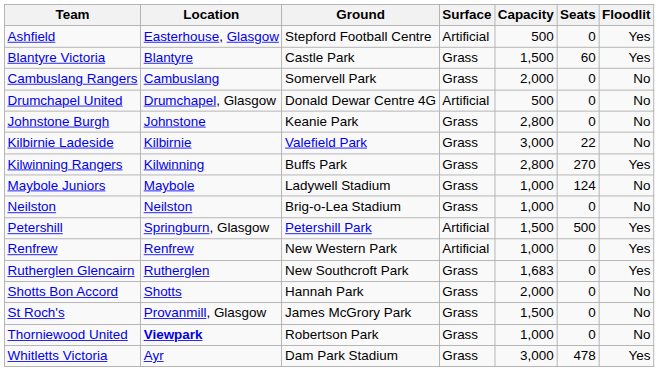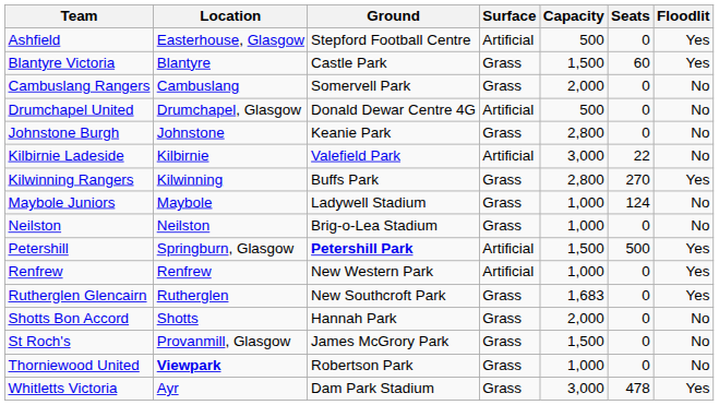 <table class="wikitable sortable">
 <tr>
 <th>Team</th>
 <th>Location</th>
 <th>Ground</th>
 <th>Surface</th>
 <th data-sort-type="number">Capacity</th>
 <th data-sort-type="number">Seats</th>
 <th>Floodlit</th>
 </tr>
 <tr>
 <td><a href='#'>Ashfield</a></td>
 <td><a href='#'>Easterhouse</a>, <a href='#'>Glasgow</a></td>
 <td>Stepford Football Centre</td>
 <td>Artificial</td>
 <td align=right>500</td>
 <td align=right>0</td>
 <td align=right>Yes</td>
 </tr>
 <tr>
 <td><a href='#'>Blantyre Victoria</a></td>
 <td><a href='#'>Blantyre</a></td>
 <td>Castle Park</td>
 <td>Grass</td>
 <td align=right>1,500</td>
 <td align=right>60</td>
 <td align=right>Yes</td>
 </tr>
 <tr>
 <td><a href='#'>Cambuslang Rangers</a></td>
 <td><a href='#'>Cambuslang</a></td>
 <td>Somervell Park</td>
 <td>Grass</td>
 <td align=right>2,000</td>
 <td align=right>0</td>
 <td align=right>No</td>
 </tr>
 <tr>
 <td><a href='#'>Drumchapel United</a></td>
 <td><a href='#'>Drumchapel</a>, Glasgow</td>
 <td>Donald Dewar Centre 4G</td>
 <td>Artificial</td>
 <td align=right>500</td>
 <td align=right>0</td>
 <td align=right>No</td>
 </tr>
 <tr>
 <td><a href='#'>Johnstone Burgh</a></td>
 <td><a href='#'>Johnstone</a></td>
 <td>Keanie Park</td>
 <td>Grass</td>
 <td align=right>2,800</td>
 <td align=right>0</td>
 <td align=right>No</td>
 </tr>
 <tr>
 <td><a href='#'>Kilbirnie Ladeside</a></td>
 <td><a href='#'>Kilbirnie</a></td>
 <td><a href='#'>Valefield Park</a></td>
-<td>Grass</td>
+<td>Artificial</td>
 <td align=right>3,000</td>
 <td align=right>22</td>
 <td align=right>No</td>
 </tr>
 <tr>
 <td><a href='#'>Kilwinning Rangers</a> </td>
 <td><a href='#'>Kilwinning</a></td>
 <td>Buffs Park</td>
 <td>Grass</td>
 <td align=right>2,800</td>
 <td align=right>270</td>
 <td align=right>Yes</td>
 </tr>
 <tr>
 <td><a href='#'>Maybole Juniors</a></td>
 <td><a href='#'>Maybole</a></td>
 <td>Ladywell Stadium</td>
 <td>Grass</td>
 <td align=right>1,000</td>
 <td align=right>124</td>
 <td align=right>No</td>
 </tr>
 <tr>
 <td><a href='#'>Neilston</a></td>
 <td><a href='#'>Neilston</a></td>
 <td>Brig-o-Lea Stadium</td>
 <td>Grass</td>
 <td align=right>1,000</td>
 <td align=right>0</td>
 <td align=right>No</td>
 </tr>
 <tr>
 <td><a href='#'>Petershill</a></td>
 <td><a href='#'>Springburn</a>, Glasgow</td>
-<td><a href='#'>Petershill Park</a></td>
+<td><strong><a href='#'>Petershill Park</a></strong></td>
 <td>Artificial</td>
 <td align=right>1,500</td>
 <td align=right>500</td>
 <td align=right>Yes</td>
 </tr>
 <tr>
 <td><a href='#'>Renfrew</a></td>
 <td><a href='#'>Renfrew</a></td>
 <td>New Western Park</td>
 <td>Artificial</td>
 <td align=right>1,000</td>
 <td align=right>0</td>
 <td align=right>Yes</td>
 </tr>
 <tr>
 <td><a href='#'>Rutherglen Glencairn</a> </td>
 <td><a href='#'>Rutherglen</a></td>
 <td>New Southcroft Park</td>
 <td>Grass</td>
 <td align=right>1,683</td>
 <td align=right>0</td>
 <td align=right>Yes</td>
 </tr>
 <tr>
 <td><a href='#'>Shotts Bon Accord</a></td>
 <td><a href='#'>Shotts</a></td>
 <td>Hannah Park</td>
 <td>Grass</td>
 <td align=right>2,000</td>
 <td align=right>0</td>
 <td align=right>No</td>
 </tr>
 <tr>
 <td><a href='#'>St Roch's</a></td>
 <td><a href='#'>Provanmill</a>, Glasgow</td>
 <td>James McGrory Park</td>
 <td>Grass</td>
 <td align=right>1,500</td>
 <td align=right>0</td>
 <td align=right>No</td>
 </tr>
 <tr>
 <td><a href='#'>Thorniewood United</a></td>
 <td><strong><a href='#'>Viewpark</a></strong></td>
 <td>Robertson Park</td>
 <td>Grass</td>
 <td align=right>1,000</td>
 <td align=right>0</td>
 <td align=right>No</td>
 </tr>
 <tr>
 <td><a href='#'>Whitletts Victoria</a></td>
 <td><a href='#'>Ayr</a></td>
 <td>Dam Park Stadium</td>
 <td>Grass</td>
 <td align=right>3,000</td>
 <td align=right>478</td>
 <td align=right>Yes</td>
 </tr>
 </table>
